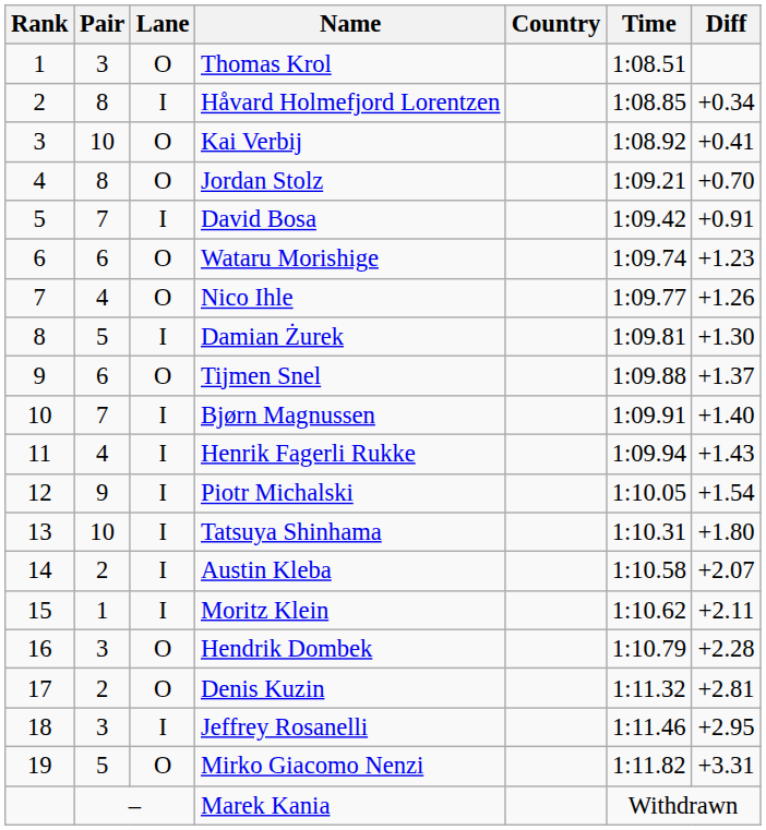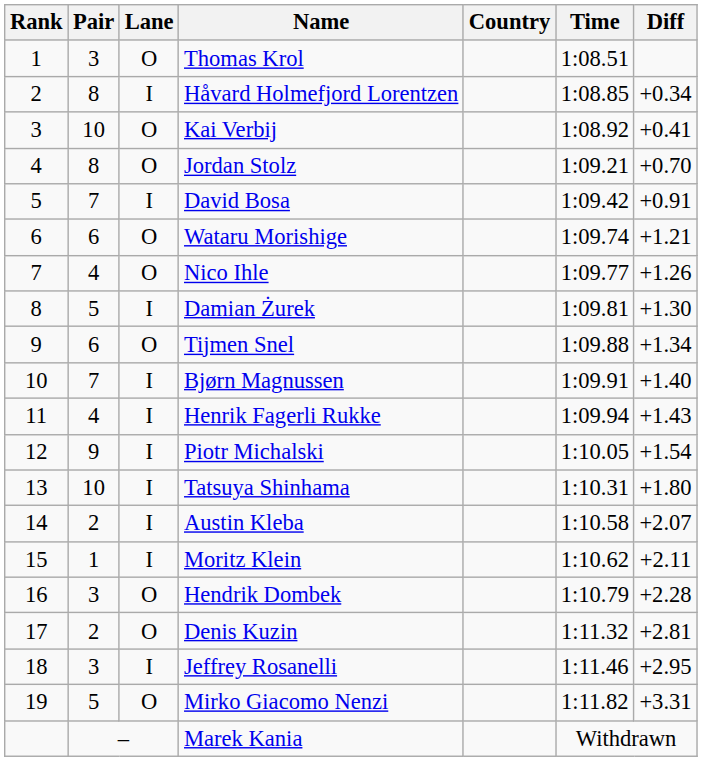 <table class="wikitable sortable" style="text-align:center">
 <tr>
 <th>Rank</th>
 <th>Pair</th>
 <th>Lane</th>
 <th>Name</th>
 <th>Country</th>
 <th>Time</th>
 <th>Diff</th>
 </tr>
 <tr>
 <td>1</td>
 <td>3</td>
 <td>O</td>
 <td align=left><a href='#'>Thomas Krol</a></td>
 <td align=left></td>
 <td>1:08.51</td>
 <td></td>
 </tr>
 <tr>
 <td>2</td>
 <td>8</td>
 <td>I</td>
 <td align=left><a href='#'>Håvard Holmefjord Lorentzen</a></td>
 <td align=left></td>
 <td>1:08.85</td>
 <td>+0.34</td>
 </tr>
 <tr>
 <td>3</td>
 <td>10</td>
 <td>O</td>
 <td align=left><a href='#'>Kai Verbij</a></td>
 <td align=left></td>
 <td>1:08.92</td>
 <td>+0.41</td>
 </tr>
 <tr>
 <td>4</td>
 <td>8</td>
 <td>O</td>
 <td align=left><a href='#'>Jordan Stolz</a></td>
 <td align=left></td>
 <td>1:09.21</td>
 <td>+0.70</td>
 </tr>
 <tr>
 <td>5</td>
 <td>7</td>
 <td>I</td>
 <td align=left><a href='#'>David Bosa</a></td>
 <td align=left></td>
 <td>1:09.42</td>
 <td>+0.91</td>
 </tr>
 <tr>
 <td>6</td>
 <td>6</td>
 <td>O</td>
 <td align=left><a href='#'>Wataru Morishige</a></td>
 <td align=left></td>
 <td>1:09.74</td>
-<td>+1.23</td>
+<td>+1.21</td>
 </tr>
 <tr>
 <td>7</td>
 <td>4</td>
 <td>O</td>
 <td align=left><a href='#'>Nico Ihle</a></td>
 <td align=left></td>
 <td>1:09.77</td>
 <td>+1.26</td>
 </tr>
 <tr>
 <td>8</td>
 <td>5</td>
 <td>I</td>
 <td align=left><a href='#'>Damian Żurek</a></td>
 <td align=left></td>
 <td>1:09.81</td>
 <td>+1.30</td>
 </tr>
 <tr>
 <td>9</td>
 <td>6</td>
 <td>O</td>
 <td align=left><a href='#'>Tijmen Snel</a></td>
 <td align=left></td>
 <td>1:09.88</td>
-<td>+1.37</td>
+<td>+1.34</td>
 </tr>
 <tr>
 <td>10</td>
 <td>7</td>
 <td>I</td>
 <td align=left><a href='#'>Bjørn Magnussen</a></td>
 <td align=left></td>
 <td>1:09.91</td>
 <td>+1.40</td>
 </tr>
 <tr>
 <td>11</td>
 <td>4</td>
 <td>I</td>
 <td align=left><a href='#'>Henrik Fagerli Rukke</a></td>
 <td align=left></td>
 <td>1:09.94</td>
 <td>+1.43</td>
 </tr>
 <tr>
 <td>12</td>
 <td>9</td>
 <td>I</td>
 <td align=left><a href='#'>Piotr Michalski</a></td>
 <td align=left></td>
 <td>1:10.05</td>
 <td>+1.54</td>
 </tr>
 <tr>
 <td>13</td>
 <td>10</td>
 <td>I</td>
 <td align=left><a href='#'>Tatsuya Shinhama</a></td>
 <td align=left></td>
 <td>1:10.31</td>
 <td>+1.80</td>
 </tr>
 <tr>
 <td>14</td>
 <td>2</td>
 <td>I</td>
 <td align=left><a href='#'>Austin Kleba</a></td>
 <td align=left></td>
 <td>1:10.58</td>
 <td>+2.07</td>
 </tr>
 <tr>
 <td>15</td>
 <td>1</td>
 <td>I</td>
 <td align=left><a href='#'>Moritz Klein</a></td>
 <td align=left></td>
 <td>1:10.62</td>
 <td>+2.11</td>
 </tr>
 <tr>
 <td>16</td>
 <td>3</td>
 <td>O</td>
 <td align=left><a href='#'>Hendrik Dombek</a></td>
 <td align=left></td>
 <td>1:10.79</td>
 <td>+2.28</td>
 </tr>
 <tr>
 <td>17</td>
 <td>2</td>
 <td>O</td>
 <td align=left><a href='#'>Denis Kuzin</a></td>
 <td align=left></td>
 <td>1:11.32</td>
 <td>+2.81</td>
 </tr>
 <tr>
 <td>18</td>
 <td>3</td>
 <td>I</td>
 <td align=left><a href='#'>Jeffrey Rosanelli</a></td>
 <td align=left></td>
 <td>1:11.46</td>
 <td>+2.95</td>
 </tr>
 <tr>
 <td>19</td>
 <td>5</td>
 <td>O</td>
 <td align=left><a href='#'>Mirko Giacomo Nenzi</a></td>
 <td align=left></td>
 <td>1:11.82</td>
 <td>+3.31</td>
 </tr>
 <tr>
 <td></td>
 <td colspan=2>–</td>
 <td align=left><a href='#'>Marek Kania</a></td>
 <td align=left></td>
 <td colspan="2">Withdrawn</td>
 </tr>
 </table>
